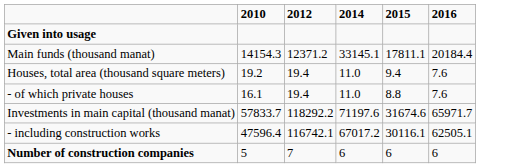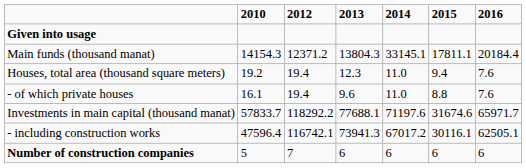 <table class="wikitable">
 <tr>
 <td></td>
 <td><strong>2010</strong></td>
 <td><strong>2012</strong></td>
+<td><strong>2013</strong></td>
 <td><strong>2014</strong></td>
 <td><strong>2015</strong></td>
 <td><strong>2016</strong></td>
 </tr>
 <tr>
 <td><strong>Given into usage</strong></td>
 <td></td>
 <td></td>
 <td></td>
 <td></td>
 <td></td>
+<td></td>
 </tr>
 <tr>
 <td>Main funds (thousand manat)</td>
 <td>14154.3</td>
 <td>12371.2</td>
+<td>13804.3</td>
 <td>33145.1</td>
 <td>17811.1</td>
 <td>20184.4</td>
 </tr>
 <tr>
 <td>Houses, total area (thousand square meters)</td>
 <td>19.2</td>
 <td>19.4</td>
+<td>12.3</td>
 <td>11.0</td>
 <td>9.4</td>
 <td>7.6</td>
 </tr>
 <tr>
 <td>- of which private houses</td>
 <td>16.1</td>
 <td>19.4</td>
+<td>9.6</td>
 <td>11.0</td>
 <td>8.8</td>
 <td>7.6</td>
 </tr>
 <tr>
 <td>Investments in main capital (thousand manat)</td>
 <td>57833.7</td>
 <td>118292.2</td>
+<td>77688.1</td>
 <td>71197.6</td>
 <td>31674.6</td>
 <td>65971.7</td>
 </tr>
 <tr>
 <td>- including construction works</td>
 <td>47596.4</td>
 <td>116742.1</td>
+<td>73941.3</td>
 <td>67017.2</td>
 <td>30116.1</td>
 <td>62505.1</td>
 </tr>
 <tr>
 <td><strong>Number of construction companies</strong></td>
 <td>5</td>
 <td>7</td>
 <td>6</td>
 <td>6</td>
 <td>6</td>
+<td>6</td>
 </tr>
 </table>
